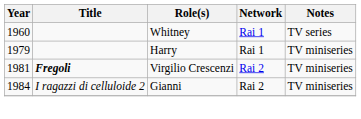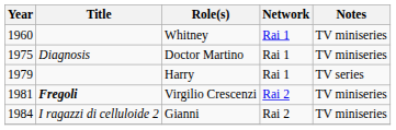 <table class="wikitable plainrowheaders sortable">
 <tr>
 <th scope="col">Year</th>
 <th scope="col">Title</th>
 <th scope="col">Role(s)</th>
 <th scope="col">Network</th>
 <th scope="col" class="unsortable">Notes</th>
 </tr>
 <tr>
 <td>1960</td>
 <td><em></em></td>
 <td>Whitney</td>
 <td><a href='#'>Rai 1</a></td>
-<td>TV series</td>
+<td>TV miniseries</td>
+</tr>
+<tr>
+<td>1975</td>
+<td><em>Diagnosis</em></td>
+<td>Doctor Martino</td>
+<td>Rai 1</td>
+<td>TV miniseries</td>
 </tr>
 <tr>
 <td>1979</td>
 <td><em></em></td>
 <td>Harry</td>
 <td>Rai 1</td>
-<td>TV miniseries</td>
+<td>TV series</td>
 </tr>
 <tr>
 <td>1981</td>
 <td><strong><em>Fregoli</em></strong></td>
 <td>Virgilio Crescenzi</td>
 <td><a href='#'>Rai 2</a></td>
 <td>TV miniseries</td>
 </tr>
 <tr>
 <td>1984</td>
 <td><em>I ragazzi di celluloide 2</em></td>
 <td>Gianni</td>
 <td>Rai 2</td>
 <td>TV miniseries</td>
 </tr>
 <tr>
 </tr>
 </table>
